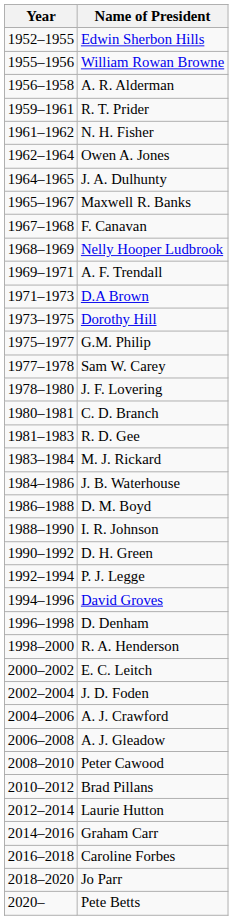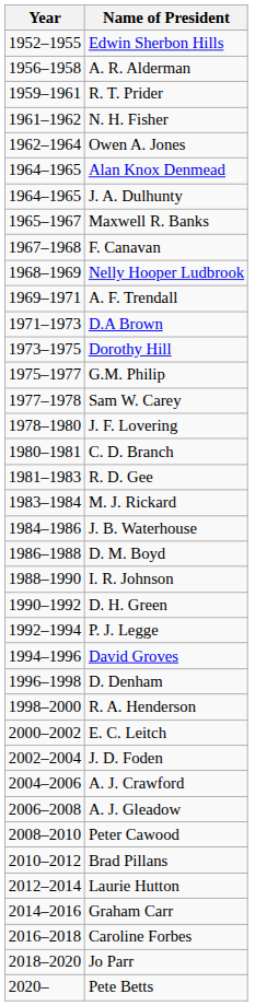 <table class="wikitable">
 <tr>
 <th>Year</th>
 <th>Name of President</th>
 </tr>
 <tr>
 <td>1952–1955</td>
 <td><a href='#'>Edwin Sherbon Hills</a></td>
-</tr>
-<tr>
-<td>1955–1956</td>
-<td><a href='#'>William Rowan Browne</a></td>
 </tr>
 <tr>
 <td>1956–1958</td>
 <td>A. R. Alderman</td>
 </tr>
 <tr>
 <td>1959–1961</td>
 <td>R. T. Prider</td>
 </tr>
 <tr>
 <td>1961–1962</td>
 <td>N. H. Fisher</td>
 </tr>
 <tr>
 <td>1962–1964</td>
 <td>Owen A. Jones</td>
+</tr>
+<tr>
+<td>1964–1965</td>
+<td><a href='#'>Alan Knox Denmead</a></td>
 </tr>
 <tr>
 <td>1964–1965</td>
 <td>J. A. Dulhunty</td>
 </tr>
 <tr>
 <td>1965–1967</td>
 <td>Maxwell R. Banks</td>
 </tr>
 <tr>
 <td>1967–1968</td>
 <td>F. Canavan</td>
 </tr>
 <tr>
 <td>1968–1969</td>
 <td><a href='#'>Nelly Hooper Ludbrook</a></td>
 </tr>
 <tr>
 <td>1969–1971</td>
 <td>A. F. Trendall</td>
 </tr>
 <tr>
 <td>1971–1973</td>
 <td><a href='#'>D.A Brown</a></td>
 </tr>
 <tr>
 <td>1973–1975</td>
 <td><a href='#'>Dorothy Hill</a></td>
 </tr>
 <tr>
 <td>1975–1977</td>
 <td>G.M. Philip</td>
 </tr>
 <tr>
 <td>1977–1978</td>
 <td>Sam W. Carey</td>
 </tr>
 <tr>
 <td>1978–1980</td>
 <td>J. F. Lovering</td>
 </tr>
 <tr>
 <td>1980–1981</td>
 <td>C. D. Branch</td>
 </tr>
 <tr>
 <td>1981–1983</td>
 <td>R. D. Gee</td>
 </tr>
 <tr>
 <td>1983–1984</td>
 <td>M. J. Rickard</td>
 </tr>
 <tr>
 <td>1984–1986</td>
 <td>J. B. Waterhouse</td>
 </tr>
 <tr>
 <td>1986–1988</td>
 <td>D. M. Boyd</td>
 </tr>
 <tr>
 <td>1988–1990</td>
 <td>I. R. Johnson</td>
 </tr>
 <tr>
 <td>1990–1992</td>
 <td>D. H. Green</td>
 </tr>
 <tr>
 <td>1992–1994</td>
 <td>P. J. Legge</td>
 </tr>
 <tr>
 <td>1994–1996</td>
 <td><a href='#'>David Groves</a></td>
 </tr>
 <tr>
 <td>1996–1998</td>
 <td>D. Denham</td>
 </tr>
 <tr>
 <td>1998–2000</td>
 <td>R. A. Henderson</td>
 </tr>
 <tr>
 <td>2000–2002</td>
 <td>E. C. Leitch</td>
 </tr>
 <tr>
 <td>2002–2004</td>
 <td>J. D. Foden</td>
 </tr>
 <tr>
 <td>2004–2006</td>
 <td>A. J. Crawford</td>
 </tr>
 <tr>
 <td>2006–2008</td>
 <td>A. J. Gleadow</td>
 </tr>
 <tr>
 <td>2008–2010</td>
 <td>Peter Cawood</td>
 </tr>
 <tr>
 <td>2010–2012</td>
 <td>Brad Pillans</td>
 </tr>
 <tr>
 <td>2012–2014</td>
 <td>Laurie Hutton</td>
 </tr>
 <tr>
 <td>2014–2016</td>
 <td>Graham Carr</td>
 </tr>
 <tr>
 <td>2016–2018</td>
 <td>Caroline Forbes</td>
 </tr>
 <tr>
 <td>2018–2020</td>
 <td>Jo Parr</td>
 </tr>
 <tr>
 <td>2020–</td>
 <td>Pete Betts</td>
 </tr>
 </table>
